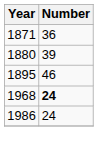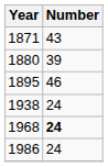 <table class="wikitable sortable">
 <tr>
 <th>Year</th>
 <th>Number</th>
 </tr>
 <tr>
 <td>1871</td>
-<td>36 </td>
+<td>43 </td>
 </tr>
 <tr>
 <td>1880</td>
 <td>39 </td>
 </tr>
 <tr>
 <td>1895</td>
 <td>46 </td>
+</tr>
+<tr>
+<td>1938</td>
+<td>24 </td>
 </tr>
 <tr>
 <td>1968</td>
 <td><strong>24 </strong></td>
 </tr>
 <tr>
 <td>1986</td>
 <td>24 </td>
 </tr>
 <tr>
 </tr>
 </table>
